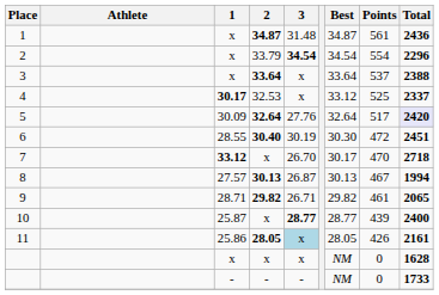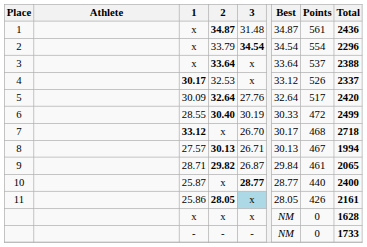 <table class="wikitable" style="text-align:center">
 <tr>
 <th>Place</th>
 <th width=210>Athlete</th>
 <th>1</th>
 <th>2</th>
 <th>3</th>
 <th rowspan=20></th>
 <th>Best</th>
 <th>Points</th>
 <th>Total</th>
 </tr>
 <tr>
 <td>1</td>
 <td align=left></td>
 <td>x</td>
 <td><strong>34.87</strong></td>
 <td>31.48</td>
 <td>34.87</td>
 <td>561</td>
 <td><strong>2436</strong></td>
 </tr>
 <tr>
 <td>2</td>
 <td align=left></td>
 <td>x</td>
 <td>33.79</td>
 <td><strong>34.54</strong></td>
 <td>34.54</td>
 <td>554</td>
 <td><strong>2296</strong></td>
 </tr>
 <tr>
 <td>3</td>
 <td align=left></td>
 <td>x</td>
 <td><strong>33.64</strong></td>
 <td>x</td>
 <td>33.64</td>
 <td>537</td>
 <td><strong>2388</strong></td>
 </tr>
 <tr>
 <td>4</td>
 <td align=left></td>
 <td><strong>30.17</strong></td>
 <td>32.53</td>
 <td>x</td>
 <td>33.12</td>
-<td>525</td>
+<td>526</td>
 <td><strong>2337</strong></td>
 </tr>
 <tr>
 <td>5</td>
 <td align=left></td>
 <td>30.09</td>
 <td><strong>32.64</strong></td>
 <td>27.76</td>
 <td>32.64</td>
 <td>517</td>
-<td style="background: lavender;"><strong>2420</strong></td>
+<td><strong>2420</strong></td>
 </tr>
 <tr>
 <td>6</td>
 <td align=left></td>
 <td>28.55</td>
 <td><strong>30.40</strong></td>
 <td>30.19</td>
-<td>30.30</td>
+<td>30.33</td>
 <td>472</td>
-<td><strong>2451</strong></td>
+<td><strong>2499</strong></td>
 </tr>
 <tr>
 <td>7</td>
 <td align=left></td>
 <td><strong>33.12</strong></td>
 <td>x</td>
 <td>26.70</td>
 <td>30.17</td>
-<td>470</td>
+<td>468</td>
 <td><strong>2718</strong></td>
 </tr>
 <tr>
 <td>8</td>
 <td align=left></td>
 <td>27.57</td>
 <td><strong>30.13</strong></td>
-<td>26.87</td>
+<td>26.71</td>
 <td>30.13</td>
 <td>467</td>
 <td><strong>1994</strong></td>
 </tr>
 <tr>
 <td>9</td>
 <td align=left></td>
 <td>28.71</td>
 <td><strong>29.82</strong></td>
-<td>26.71</td>
-<td>29.82</td>
+<td>26.87</td>
+<td>29.84</td>
 <td>461</td>
 <td><strong>2065</strong></td>
 </tr>
 <tr>
 <td>10</td>
 <td align=left></td>
 <td>25.87</td>
 <td>x</td>
 <td><strong>28.77</strong></td>
 <td>28.77</td>
-<td>439</td>
+<td>440</td>
 <td><strong>2400</strong></td>
 </tr>
 <tr>
 <td>11</td>
 <td align=left></td>
 <td>25.86</td>
 <td><strong>28.05</strong></td>
 <td style="background: lightblue;">x</td>
 <td>28.05</td>
 <td>426</td>
 <td><strong>2161</strong></td>
 </tr>
 <tr>
 <td></td>
 <td align=left></td>
 <td>x</td>
 <td>x</td>
 <td>x</td>
 <td><em>NM</em></td>
 <td>0</td>
 <td><strong>1628</strong></td>
 </tr>
 <tr>
 <td></td>
 <td align=left></td>
 <td>-</td>
 <td>-</td>
 <td>-</td>
 <td><em>NM</em></td>
 <td>0</td>
 <td><strong>1733</strong></td>
 </tr>
 <tr>
 </tr>
 </table>
